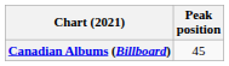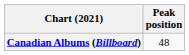 <table class="wikitable plainrowheaders" style="text-align:center">
 <tr>
 <th scope="col">Chart (2021)</th>
 <th scope="col">Peak<br>position</th>
 </tr>
 <tr>
 <th scope="row"><a href='#'>Canadian Albums</a> (<em><a href='#'>Billboard</a></em>)</th>
-<td>45</td>
+<td>48</td>
 </tr>
 </table>
